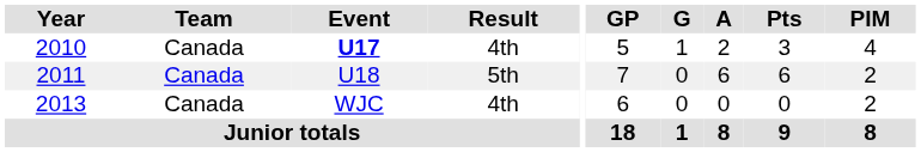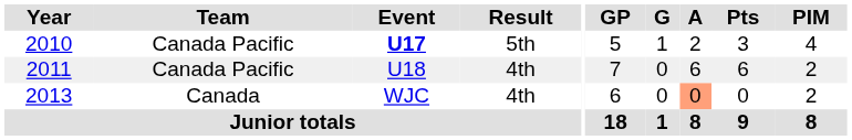 <table border="0" cellpadding="1" cellspacing="0" ID="Table3" style="text-align:center; width:40em">
 <tr ALIGN="center" bgcolor="#e0e0e0">
 <th>Year</th>
 <th>Team</th>
 <th>Event</th>
 <th>Result</th>
 <th rowspan="99" bgcolor="#ffffff"></th>
 <th>GP</th>
 <th>G</th>
 <th>A</th>
 <th>Pts</th>
 <th>PIM</th>
 </tr>
 <tr>
 <td><a href='#'>2010</a></td>
-<td>Canada</td>
+<td>Canada Pacific</td>
 <td><strong><a href='#'>U17</a></strong></td>
-<td>4th</td>
+<td>5th</td>
 <td>5</td>
 <td>1</td>
 <td>2</td>
 <td>3</td>
 <td>4</td>
 </tr>
 <tr bgcolor="#f0f0f0">
 <td><a href='#'>2011</a></td>
-<td><a href='#'>Canada</a></td>
+<td>Canada Pacific</td>
 <td><a href='#'>U18</a></td>
-<td>5th</td>
+<td>4th</td>
 <td>7</td>
 <td>0</td>
 <td>6</td>
 <td>6</td>
 <td>2</td>
 </tr>
 <tr>
 <td><a href='#'>2013</a></td>
 <td>Canada</td>
 <td><a href='#'>WJC</a></td>
 <td>4th</td>
 <td>6</td>
 <td>0</td>
-<td>0</td>
+<td style="background: lightsalmon;">0</td>
 <td>0</td>
 <td>2</td>
 </tr>
 <tr ALIGN="center" bgcolor="#e0e0e0">
 <th colspan=4>Junior totals</th>
 <th>18</th>
 <th>1</th>
 <th>8</th>
 <th>9</th>
 <th>8</th>
 </tr>
 </table>
